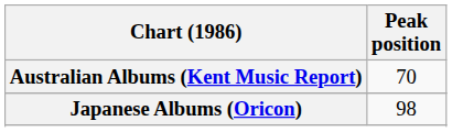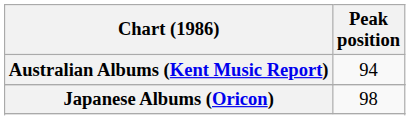 <table class="wikitable sortable plainrowheaders" style="text-align:center">
 <tr>
 <th>Chart (1986)</th>
 <th>Peak<br>position</th>
 </tr>
 <tr>
 <th scope="row">Australian Albums (<a href='#'>Kent Music Report</a>)</th>
-<td>70</td>
+<td>94</td>
 </tr>
 <tr>
 </tr>
 <tr>
 <th scope="row">Japanese Albums (<a href='#'>Oricon</a>)</th>
 <td>98</td>
 </tr>
 <tr>
 </tr>
 <tr>
 </tr>
 <tr>
 </tr>
 </table>
